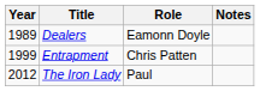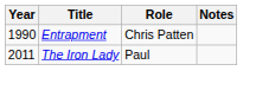 <table class="wikitable sortable">
 <tr>
 <th>Year</th>
 <th>Title</th>
 <th>Role</th>
 <th class="unsortable">Notes</th>
 </tr>
 <tr>
-<td>1989</td>
-<td><em><a href='#'>Dealers</a></em></td>
-<td>Eamonn Doyle</td>
-<td></td>
-</tr>
-<tr>
-<td>1999</td>
+<td>1990</td>
 <td><em><a href='#'>Entrapment</a></em></td>
 <td>Chris Patten</td>
 </tr>
 <tr>
-<td>2012</td>
+<td>2011</td>
 <td><em><a href='#'>The Iron Lady</a></em></td>
 <td>Paul</td>
 <td></td>
 </tr>
 </table>
